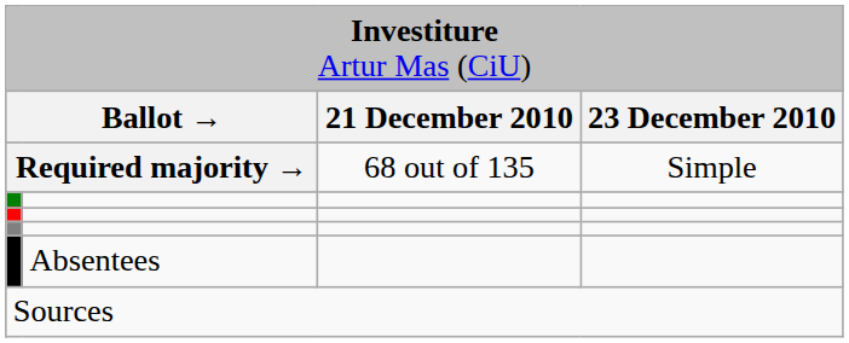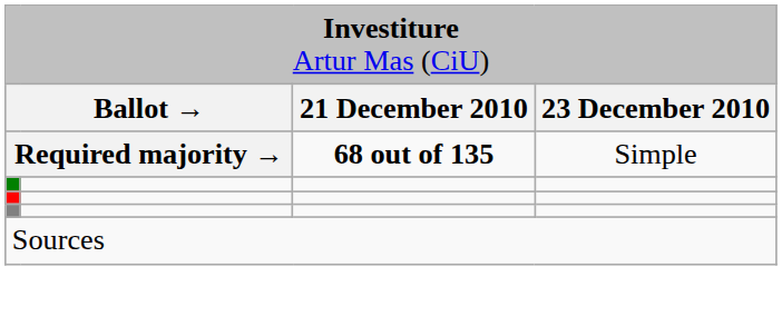 <table class="wikitable" style="text-align:center;">
 <tr>
 <td colspan="4" align="center" bgcolor="#C0C0C0"><strong>Investiture</strong><br><a href='#'>Artur Mas</a> (<a href='#'>CiU</a>)</td>
 </tr>
 <tr>
 <th colspan="2" width="150px">Ballot →</th>
 <th>21 December 2010</th>
 <th>23 December 2010</th>
 </tr>
 <tr>
 <th colspan="2">Required majority →</th>
-<td>68 out of 135 </td>
+<td><strong>68 out of 135 </strong></td>
 <td>Simple </td>
 </tr>
 <tr>
 <th width="1px" style="background:green;"></th>
 <td align="left"></td>
 <td></td>
 <td></td>
 </tr>
 <tr>
 <th style="color:inherit;background:red;"></th>
 <td align="left"></td>
 <td></td>
 <td></td>
 </tr>
 <tr>
 <th style="color:inherit;background:gray;"></th>
 <td align="left"></td>
 <td></td>
 <td></td>
 </tr>
 <tr>
-<th style="color:inherit;background:black;"></th>
-<td align="left"><span>Absentees</span></td>
-<td></td>
-<td></td>
-</tr>
-<tr>
 <td align="left" colspan="4">Sources</td>
 </tr>
 </table>
